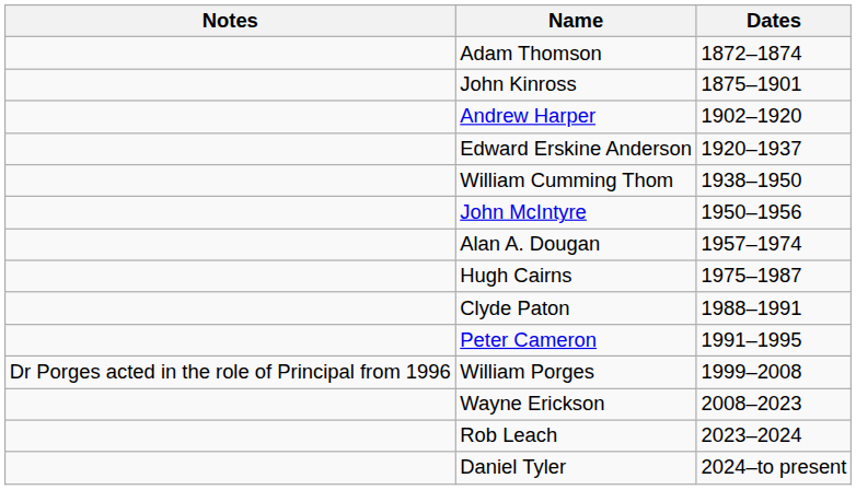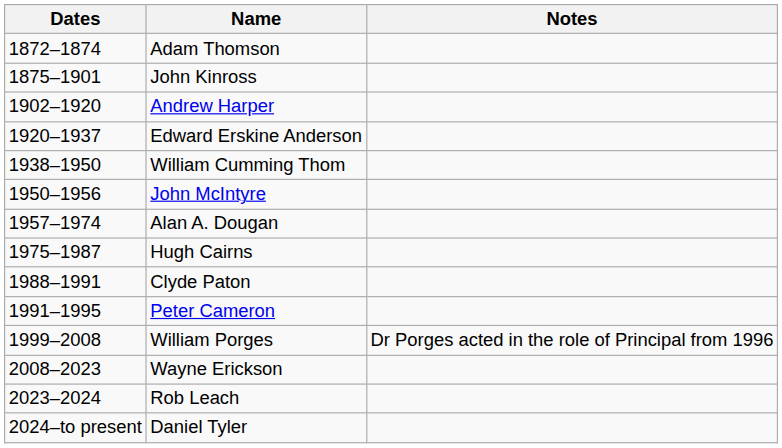 <table class="wikitable">
 <tr>
+<th>Dates</th>
+<th>Name</th>
 <th>Notes</th>
-<th>Name</th>
-<th>Dates</th>
 </tr>
 <tr>
+<td>1872–1874</td>
+<td>Adam Thomson</td>
 <td></td>
-<td>Adam Thomson</td>
-<td>1872–1874</td>
 </tr>
 <tr>
+<td>1875–1901</td>
+<td>John Kinross</td>
 <td></td>
-<td>John Kinross</td>
-<td>1875–1901</td>
 </tr>
 <tr>
+<td>1902–1920</td>
+<td><a href='#'>Andrew Harper</a></td>
 <td></td>
-<td><a href='#'>Andrew Harper</a></td>
-<td>1902–1920</td>
 </tr>
 <tr>
+<td>1920–1937</td>
+<td>Edward Erskine Anderson</td>
 <td></td>
-<td>Edward Erskine Anderson</td>
-<td>1920–1937</td>
 </tr>
 <tr>
+<td>1938–1950</td>
+<td>William Cumming Thom</td>
 <td></td>
-<td>William Cumming Thom</td>
-<td>1938–1950</td>
 </tr>
 <tr>
+<td>1950–1956</td>
+<td><a href='#'>John McIntyre</a></td>
 <td></td>
-<td><a href='#'>John McIntyre</a></td>
-<td>1950–1956</td>
 </tr>
 <tr>
+<td>1957–1974</td>
+<td>Alan A. Dougan</td>
 <td></td>
-<td>Alan A. Dougan</td>
-<td>1957–1974</td>
 </tr>
 <tr>
+<td>1975–1987</td>
+<td>Hugh Cairns</td>
 <td></td>
-<td>Hugh Cairns</td>
-<td>1975–1987</td>
 </tr>
 <tr>
+<td>1988–1991</td>
+<td>Clyde Paton</td>
 <td></td>
-<td>Clyde Paton</td>
-<td>1988–1991</td>
 </tr>
 <tr>
+<td>1991–1995</td>
+<td><a href='#'>Peter Cameron</a></td>
 <td></td>
-<td><a href='#'>Peter Cameron</a></td>
-<td>1991–1995</td>
 </tr>
 <tr>
+<td>1999–2008</td>
+<td>William Porges</td>
 <td>Dr Porges acted in the role of Principal from 1996</td>
-<td>William Porges</td>
-<td>1999–2008</td>
 </tr>
 <tr>
+<td>2008–2023</td>
+<td>Wayne Erickson</td>
 <td></td>
-<td>Wayne Erickson</td>
-<td>2008–2023</td>
 </tr>
 <tr>
+<td>2023–2024</td>
+<td>Rob Leach</td>
 <td></td>
-<td>Rob Leach</td>
-<td>2023–2024</td>
 </tr>
 <tr>
+<td>2024–to present</td>
+<td>Daniel Tyler</td>
 <td></td>
-<td>Daniel Tyler</td>
-<td>2024–to present</td>
 </tr>
 </table>
